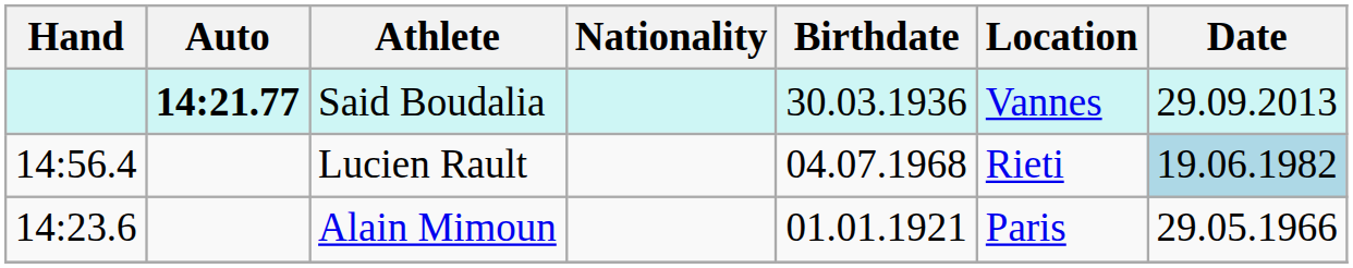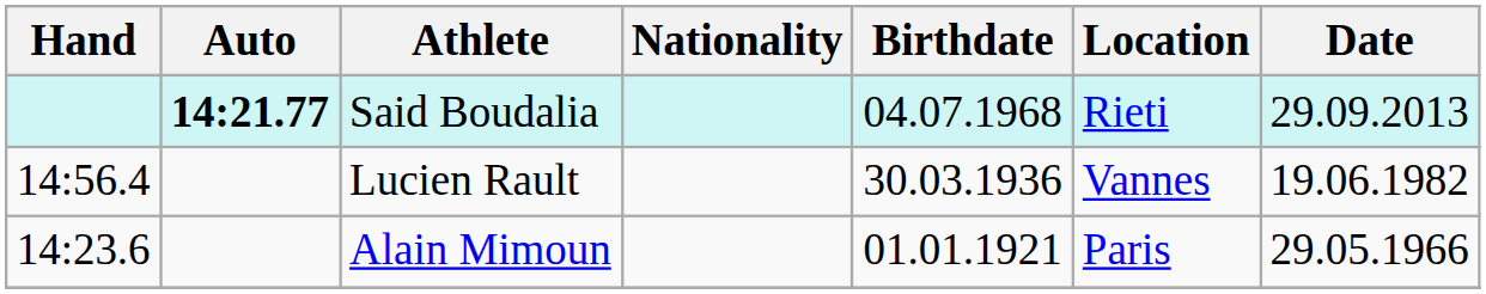 <table class="wikitable">
 <tr>
 <th>Hand</th>
 <th>Auto</th>
 <th>Athlete</th>
 <th>Nationality</th>
 <th>Birthdate</th>
 <th>Location</th>
 <th>Date</th>
 </tr>
 <tr bgcolor=#CEF6F5>
 <td></td>
 <td><strong>14:21.77</strong></td>
 <td>Said Boudalia</td>
 <td></td>
-<td>30.03.1936</td>
-<td><a href='#'>Vannes</a></td>
+<td>04.07.1968</td>
+<td><a href='#'>Rieti</a></td>
 <td>29.09.2013</td>
 </tr>
 <tr>
 <td>14:56.4</td>
 <td></td>
 <td>Lucien Rault</td>
 <td></td>
-<td>04.07.1968</td>
-<td><a href='#'>Rieti</a></td>
-<td style="background: lightblue;">19.06.1982</td>
+<td>30.03.1936</td>
+<td><a href='#'>Vannes</a></td>
+<td>19.06.1982</td>
 </tr>
 <tr>
 <td>14:23.6</td>
 <td></td>
 <td><a href='#'>Alain Mimoun</a></td>
 <td></td>
 <td>01.01.1921</td>
 <td><a href='#'>Paris</a></td>
 <td>29.05.1966</td>
 </tr>
 <tr>
 </tr>
 </table>
